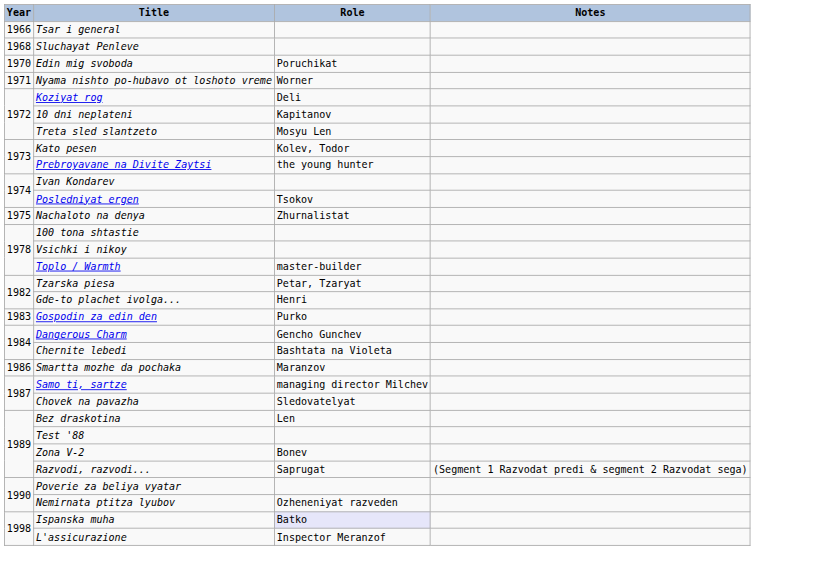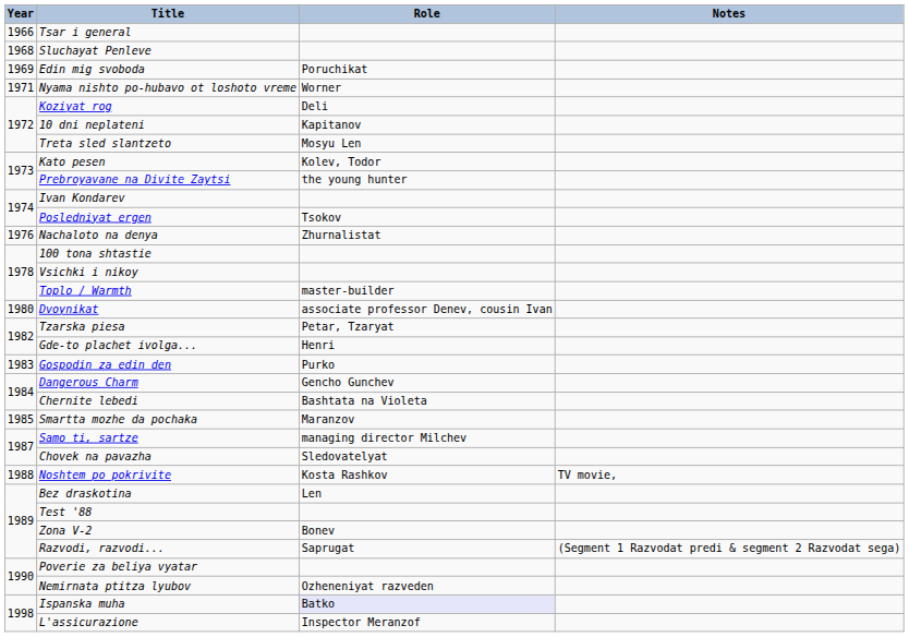 <table class="wikitable" style="font-size: 90%;">
 <tr>
 <th style="background:#B0C4DE;">Year</th>
 <th style="background:#B0C4DE;">Title</th>
 <th style="background:#B0C4DE;">Role</th>
 <th style="background:#B0C4DE;">Notes</th>
 </tr>
 <tr>
 <td>1966</td>
 <td><em>Tsar i general</em></td>
 <td></td>
 <td></td>
 </tr>
 <tr>
 <td>1968</td>
 <td><em>Sluchayat Penleve</em></td>
 <td></td>
 <td></td>
 </tr>
 <tr>
-<td>1970</td>
+<td>1969</td>
 <td><em>Edin mig svoboda</em></td>
 <td>Poruchikat</td>
 <td></td>
 </tr>
 <tr>
 <td>1971</td>
 <td><em>Nyama nishto po-hubavo ot loshoto vreme</em></td>
 <td>Worner</td>
 <td></td>
 </tr>
 <tr>
 <td rowspan="3">1972</td>
 <td><em><a href='#'>Koziyat rog</a></em></td>
 <td>Deli</td>
 <td></td>
 </tr>
 <tr>
 <td><em>10 dni neplateni</em></td>
 <td>Kapitanov</td>
 <td></td>
 </tr>
 <tr>
 <td><em>Treta sled slantzeto</em></td>
 <td>Mosyu Len</td>
 <td></td>
 </tr>
 <tr>
 <td rowspan="2">1973</td>
 <td><em>Kato pesen</em></td>
 <td>Kolev, Todor</td>
 <td></td>
 </tr>
 <tr>
 <td><em><a href='#'>Prebroyavane na Divite Zaytsi</a></em></td>
 <td>the young hunter</td>
 <td></td>
 </tr>
 <tr>
 <td rowspan="2">1974</td>
 <td><em>Ivan Kondarev</em></td>
 <td></td>
 <td></td>
 </tr>
 <tr>
 <td><em><a href='#'>Posledniyat ergen</a></em></td>
 <td>Tsokov</td>
 <td></td>
 </tr>
 <tr>
-<td>1975</td>
+<td>1976</td>
 <td><em>Nachaloto na denya</em></td>
 <td>Zhurnalistat</td>
 <td></td>
 </tr>
 <tr>
 <td rowspan="3">1978</td>
 <td><em>100 tona shtastie</em></td>
 <td></td>
 <td></td>
 </tr>
 <tr>
 <td><em>Vsichki i nikoy</em></td>
 <td></td>
 <td></td>
 </tr>
 <tr>
 <td><em><a href='#'>Toplo / Warmth</a></em></td>
 <td>master-builder</td>
+<td></td>
+</tr>
+<tr>
+<td>1980</td>
+<td><em><a href='#'>Dvoynikat</a></em></td>
+<td>associate professor Denev, cousin Ivan</td>
 <td></td>
 </tr>
 <tr>
 <td rowspan="2">1982</td>
 <td><em>Tzarska piesa</em></td>
 <td>Petar, Tzaryat</td>
 <td></td>
 </tr>
 <tr>
 <td><em>Gde-to plachet ivolga...</em></td>
 <td>Henri</td>
 <td></td>
 </tr>
 <tr>
 <td>1983</td>
 <td><em><a href='#'>Gospodin za edin den</a></em></td>
 <td>Purko</td>
 <td></td>
 </tr>
 <tr>
 <td rowspan="2">1984</td>
 <td><em><a href='#'>Dangerous Charm</a></em></td>
 <td>Gencho Gunchev</td>
 <td></td>
 </tr>
 <tr>
 <td><em>Chernite lebedi</em></td>
 <td>Bashtata na Violeta</td>
 <td></td>
 </tr>
 <tr>
-<td>1986</td>
+<td>1985</td>
 <td><em>Smartta mozhe da pochaka</em></td>
 <td>Maranzov</td>
 <td></td>
 </tr>
 <tr>
 <td rowspan="2">1987</td>
 <td><em><a href='#'>Samo ti, sartze</a></em></td>
 <td>managing director Milchev</td>
 <td></td>
 </tr>
 <tr>
 <td><em>Chovek na pavazha</em></td>
 <td>Sledovatelyat</td>
 <td></td>
+</tr>
+<tr>
+<td>1988</td>
+<td><em><a href='#'>Noshtem po pokrivite</a></em></td>
+<td>Kosta Rashkov</td>
+<td>TV movie, </td>
 </tr>
 <tr>
 <td rowspan="4">1989</td>
 <td><em>Bez draskotina</em></td>
 <td>Len</td>
 <td></td>
 </tr>
 <tr>
 <td><em>Test '88</em></td>
 <td></td>
 <td></td>
 </tr>
 <tr>
 <td><em>Zona V-2</em></td>
 <td>Bonev</td>
 <td></td>
 </tr>
 <tr>
 <td><em>Razvodi, razvodi...</em></td>
 <td>Saprugat</td>
 <td>(Segment 1 Razvodat predi & segment 2 Razvodat sega)</td>
 </tr>
 <tr>
 <td rowspan="2">1990</td>
 <td><em>Poverie za beliya vyatar</em></td>
 <td></td>
 <td></td>
 </tr>
 <tr>
 <td><em>Nemirnata ptitza lyubov</em></td>
 <td>Ozheneniyat razveden</td>
 <td></td>
 </tr>
 <tr>
 <td rowspan="2">1998</td>
 <td><em>Ispanska muha</em></td>
 <td style="background: lavender;">Batko</td>
 <td></td>
 </tr>
 <tr>
 <td><em>L'assicurazione</em></td>
 <td>Inspector Meranzof</td>
 <td></td>
 </tr>
 </table>
